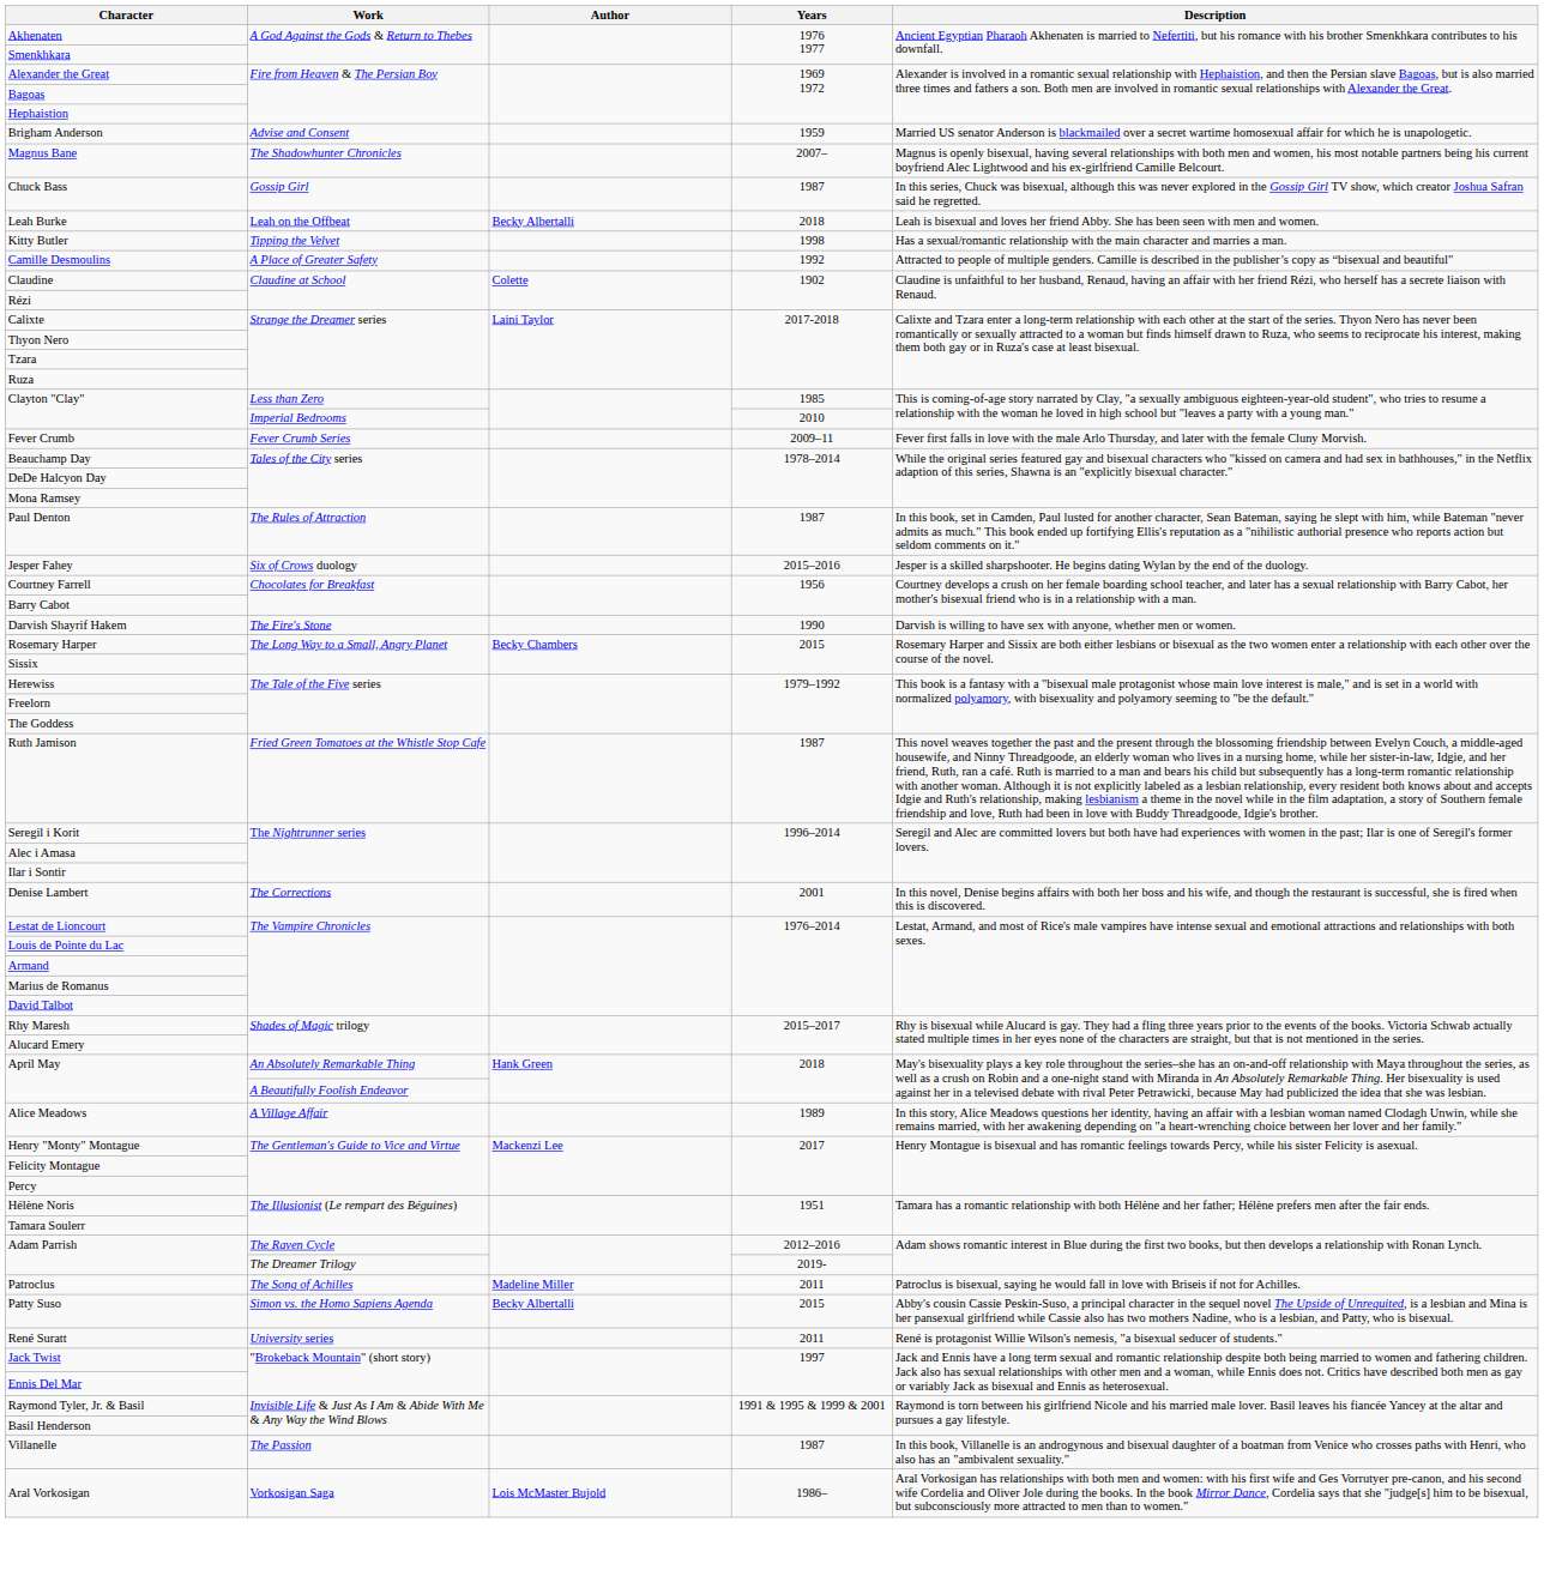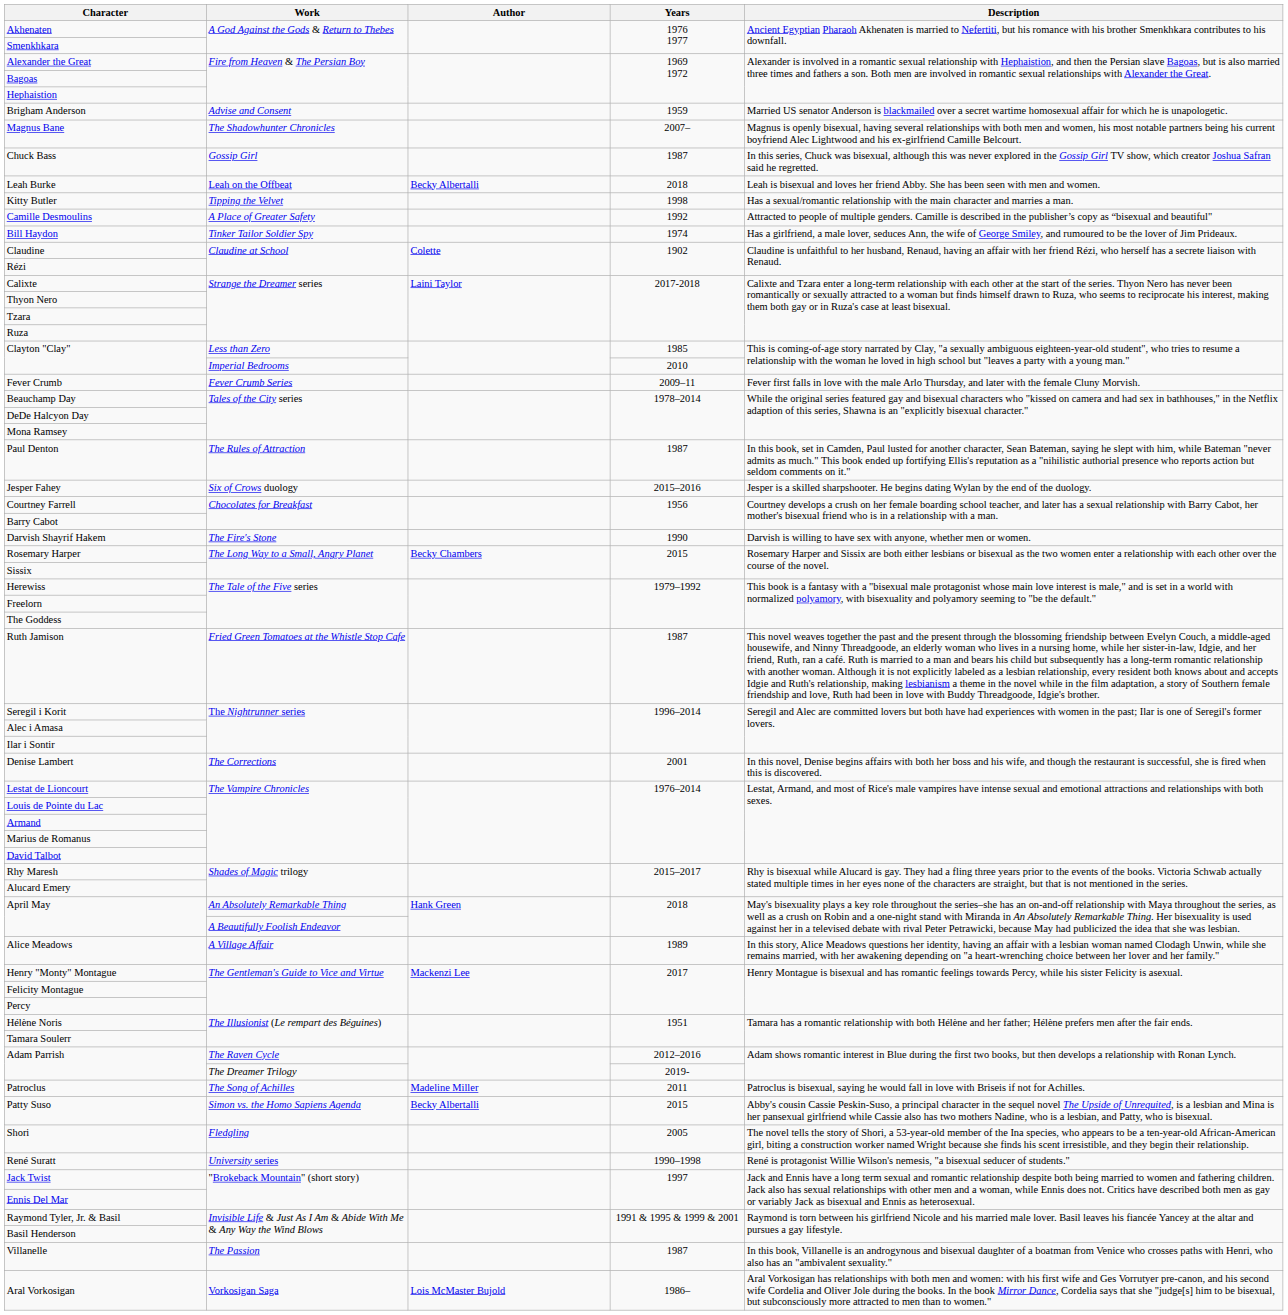 <table class="wikitable sortable">
 <tr>
 <th width="15%">Character</th>
 <th width="15%">Work</th>
 <th width="15%">Author</th>
 <th width="10%">Years</th>
 <th width="40%">Description</th>
 </tr>
 <tr valign="top">
 <td><a href='#'>Akhenaten</a></td>
 <td rowspan="2"> <em><a href='#'>A God Against the Gods</a></em> & <em><a href='#'>Return to Thebes</a></em></td>
 <td rowspan="2"></td>
 <td rowspan="2" align="center">1976<br>1977</td>
 <td rowspan="2"><a href='#'>Ancient Egyptian</a> <a href='#'>Pharaoh</a> Akhenaten is married to <a href='#'>Nefertiti</a>, but his romance with his brother Smenkhkara contributes to his downfall.</td>
 </tr>
 <tr>
 <td><a href='#'>Smenkhkara</a></td>
 </tr>
 <tr valign="top">
 <td><a href='#'>Alexander the Great</a></td>
 <td rowspan="3"><em><a href='#'>Fire from Heaven</a></em> & <em><a href='#'>The Persian Boy</a></em></td>
 <td rowspan="3"></td>
 <td rowspan="3" align="center">1969<br>1972</td>
 <td rowspan="3">Alexander is involved in a romantic sexual relationship with <a href='#'>Hephaistion</a>, and then the Persian slave <a href='#'>Bagoas</a>, but is also married three times and fathers a son. Both men are involved in romantic sexual relationships with <a href='#'>Alexander the Great</a>.</td>
 </tr>
 <tr>
 <td><a href='#'>Bagoas</a></td>
 </tr>
 <tr>
 <td><a href='#'>Hephaistion</a></td>
 </tr>
 <tr valign="top">
 <td>Brigham Anderson</td>
 <td><em><a href='#'>Advise and Consent</a></em></td>
 <td></td>
 <td align="center">1959</td>
 <td>Married US senator Anderson is <a href='#'>blackmailed</a> over a secret wartime homosexual affair for which he is unapologetic.</td>
 </tr>
 <tr valign="top">
 <td><a href='#'>Magnus Bane</a></td>
 <td><em><a href='#'>The Shadowhunter Chronicles</a></em></td>
 <td></td>
 <td align="center">2007–</td>
 <td>Magnus is openly bisexual, having several relationships with both men and women, his most notable partners being his current boyfriend Alec Lightwood and his ex-girlfriend Camille Belcourt.</td>
 </tr>
 <tr valign="top">
 <td>Chuck Bass</td>
 <td><em><a href='#'>Gossip Girl</a></em></td>
 <td></td>
 <td align="center">1987</td>
 <td>In this series, Chuck was bisexual, although this was never explored in the <em><a href='#'>Gossip Girl</a></em> TV show, which creator <a href='#'>Joshua Safran</a> said he regretted.</td>
 </tr>
 <tr>
 <td>Leah Burke</td>
 <td><a href='#'>Leah on the Offbeat</a></td>
 <td><a href='#'>Becky Albertalli</a></td>
 <td align="center">2018</td>
 <td>Leah is bisexual and loves her friend Abby. She has been seen with men and women.</td>
 </tr>
 <tr valign="top">
 <td>Kitty Butler</td>
 <td><em><a href='#'>Tipping the Velvet</a></em></td>
 <td></td>
 <td align="center">1998</td>
 <td>Has a sexual/romantic relationship with the main character and marries a man.</td>
 </tr>
 <tr valign="top">
 <td><a href='#'>Camille Desmoulins</a></td>
 <td><em><a href='#'>A Place of Greater Safety</a></em></td>
 <td></td>
 <td align="center">1992</td>
 <td>Attracted to people of multiple genders. Camille is described in the publisher’s copy as “bisexual and beautiful"</td>
+</tr>
+<tr valign="top">
+<td><a href='#'>Bill Haydon</a></td>
+<td><em><a href='#'>Tinker Tailor Soldier Spy</a></em></td>
+<td></td>
+<td align="center">1974</td>
+<td>Has a girlfriend, a male lover, seduces Ann, the wife of <a href='#'>George Smiley</a>, and rumoured to be the lover of Jim Prideaux.</td>
 </tr>
 <tr valign="top">
 <td>Claudine</td>
 <td rowspan="2"><em><a href='#'>Claudine at School</a></em></td>
 <td rowspan="2"><a href='#'>Colette</a></td>
 <td rowspan="2" align="center">1902</td>
 <td rowspan="2">Claudine is unfaithful to her husband, Renaud, having an affair with her friend Rézi, who herself has a secrete liaison with Renaud.</td>
 </tr>
 <tr>
 <td>Rézi</td>
 </tr>
 <tr valign="top">
 <td>Calixte</td>
 <td rowspan="4"><em><a href='#'>Strange the Dreamer</a></em> series</td>
 <td rowspan="4"><a href='#'>Laini Taylor</a></td>
 <td rowspan="4" align="center">2017-2018</td>
 <td rowspan="4">Calixte and Tzara enter a long-term relationship with each other at the start of the series. Thyon Nero has never been romantically or sexually attracted to a woman but finds himself drawn to Ruza, who seems to reciprocate his interest, making them both gay or in Ruza's case at least bisexual.</td>
 </tr>
 <tr>
 <td>Thyon Nero</td>
 </tr>
 <tr>
 <td>Tzara</td>
 </tr>
 <tr>
 <td>Ruza</td>
 </tr>
 <tr valign="top">
 <td rowspan="2">Clayton "Clay"</td>
 <td><em><a href='#'>Less than Zero</a></em></td>
 <td rowspan="2"></td>
 <td align="center">1985</td>
 <td rowspan="2">This is coming-of-age story narrated by Clay, "a sexually ambiguous eighteen-year-old student", who tries to resume a relationship with the woman he loved in high school but "leaves a party with a young man."</td>
 </tr>
 <tr valign="top">
 <td><em><a href='#'>Imperial Bedrooms</a></em></td>
 <td align="center">2010</td>
 </tr>
 <tr valign="top">
 <td>Fever Crumb</td>
 <td><em><a href='#'>Fever Crumb Series</a></em></td>
 <td></td>
 <td align="center">2009–11</td>
 <td>Fever first falls in love with the male Arlo Thursday, and later with the female Cluny Morvish.</td>
 </tr>
 <tr valign="top">
 <td>Beauchamp Day</td>
 <td rowspan="3"><em><a href='#'>Tales of the City</a></em> series</td>
 <td rowspan="3"></td>
 <td rowspan="3" align="center">1978–2014</td>
 <td rowspan="3">While the original series featured gay and bisexual characters who "kissed on camera and had sex in bathhouses," in the Netflix adaption of this series, Shawna is an "explicitly bisexual character."</td>
 </tr>
 <tr>
 <td>DeDe Halcyon Day</td>
 </tr>
 <tr>
 <td>Mona Ramsey</td>
 </tr>
 <tr valign="top">
 <td>Paul Denton</td>
 <td><em><a href='#'>The Rules of Attraction</a></em></td>
 <td></td>
 <td align="center">1987</td>
 <td>In this book, set in Camden, Paul lusted for another character, Sean Bateman, saying he slept with him, while Bateman "never admits as much." This book ended up fortifying Ellis's reputation as a "nihilistic authorial presence who reports action but seldom comments on it."</td>
 </tr>
 <tr valign="top">
 <td>Jesper Fahey</td>
 <td><em><a href='#'>Six of Crows</a></em> duology</td>
 <td></td>
 <td align="center">2015–2016</td>
 <td>Jesper is a skilled sharpshooter. He begins dating Wylan by the end of the duology.</td>
 </tr>
 <tr valign="top">
 <td>Courtney Farrell</td>
 <td rowspan="2"><em><a href='#'>Chocolates for Breakfast</a></em></td>
 <td rowspan="2"></td>
 <td rowspan="2" align="center">1956</td>
 <td rowspan="2">Courtney develops a crush on her female boarding school teacher, and later has a sexual relationship with Barry Cabot, her mother's bisexual friend who is in a relationship with a man.</td>
 </tr>
 <tr>
 <td>Barry Cabot</td>
 </tr>
 <tr valign="top">
 <td>Darvish Shayrif Hakem</td>
 <td><em><a href='#'>The Fire's Stone</a></em></td>
 <td></td>
 <td align="center">1990</td>
 <td>Darvish is willing to have sex with anyone, whether men or women.</td>
 </tr>
 <tr valign="top">
 <td>Rosemary Harper</td>
 <td rowspan="2"><em><a href='#'>The Long Way to a Small, Angry Planet</a></em></td>
 <td rowspan="2"><a href='#'>Becky Chambers</a></td>
 <td rowspan="2" align="center">2015</td>
 <td rowspan="2">Rosemary Harper and Sissix are both either lesbians or bisexual as the two women enter a relationship with each other over the course of the novel.</td>
 </tr>
 <tr>
 <td>Sissix</td>
 </tr>
 <tr valign="top">
 <td>Herewiss</td>
 <td rowspan="3"><em><a href='#'>The Tale of the Five</a></em> series</td>
 <td rowspan="3"></td>
 <td rowspan="3" align="center">1979–1992</td>
 <td rowspan="3">This book is a fantasy with a "bisexual male protagonist whose main love interest is male," and is set in a world with normalized <a href='#'>polyamory</a>, with bisexuality and polyamory seeming to "be the default."</td>
 </tr>
 <tr>
 <td>Freelorn</td>
 </tr>
 <tr>
 <td>The Goddess</td>
 </tr>
 <tr valign="top">
 <td>Ruth Jamison</td>
 <td><em><a href='#'>Fried Green Tomatoes at the Whistle Stop Cafe</a></em></td>
 <td></td>
 <td align="center">1987</td>
 <td>This novel weaves together the past and the present through the blossoming friendship between Evelyn Couch, a middle-aged housewife, and Ninny Threadgoode, an elderly woman who lives in a nursing home, while her sister-in-law, Idgie, and her friend, Ruth, ran a café. Ruth is married to a man and bears his child but subsequently has a long-term romantic relationship with another woman. Although it is not explicitly labeled as a lesbian relationship, every resident both knows about and accepts Idgie and Ruth's relationship, making <a href='#'>lesbianism</a> a theme in the novel while in the film adaptation, a story of Southern female friendship and love, Ruth had been in love with Buddy Threadgoode, Idgie's brother.</td>
 </tr>
 <tr valign="top">
 <td>Seregil i Korit</td>
 <td rowspan="3"><a href='#'>The <em>Nightrunner</em> series</a></td>
 <td rowspan="3"></td>
 <td rowspan="3" align="center">1996–2014</td>
 <td rowspan="3">Seregil and Alec are committed lovers but both have had experiences with women in the past; Ilar is one of Seregil's former lovers.</td>
 </tr>
 <tr>
 <td>Alec i Amasa</td>
 </tr>
 <tr>
 <td>Ilar i Sontir</td>
 </tr>
 <tr valign="top">
 <td>Denise Lambert</td>
 <td><em><a href='#'>The Corrections</a></em></td>
 <td></td>
 <td align="center">2001</td>
 <td>In this novel, Denise begins affairs with both her boss and his wife, and though the restaurant is successful, she is fired when this is discovered.</td>
 </tr>
 <tr valign="top">
 <td><a href='#'>Lestat de Lioncourt</a></td>
 <td rowspan="5"><em><a href='#'>The Vampire Chronicles</a></em></td>
 <td rowspan="5"></td>
 <td rowspan="5" align="center">1976–2014</td>
 <td rowspan="5">Lestat, Armand, and most of Rice's male vampires have intense sexual and emotional attractions and relationships with both sexes.</td>
 </tr>
 <tr>
 <td><a href='#'>Louis de Pointe du Lac</a></td>
 </tr>
 <tr>
 <td><a href='#'>Armand</a></td>
 </tr>
 <tr>
 <td>Marius de Romanus</td>
 </tr>
 <tr>
 <td><a href='#'>David Talbot</a></td>
 </tr>
 <tr valign="top">
 <td>Rhy Maresh</td>
 <td rowspan="2"><em><a href='#'>Shades of Magic</a></em> trilogy</td>
 <td rowspan="2"></td>
 <td rowspan="2" align="center">2015–2017</td>
 <td rowspan="2">Rhy is bisexual while Alucard is gay. They had a fling three years prior to the events of the books. Victoria Schwab actually stated multiple times in her eyes none of the characters are straight, but that is not mentioned in the series.</td>
 </tr>
 <tr>
 <td>Alucard Emery</td>
 </tr>
 <tr valign="top">
 <td rowspan="2">April May</td>
 <td><em><a href='#'>An Absolutely Remarkable Thing</a></em></td>
 <td rowspan="2"><a href='#'>Hank Green</a></td>
 <td rowspan="2" align="center">2018</td>
 <td rowspan="2">May's bisexuality plays a key role throughout the series–she has an on-and-off relationship with Maya throughout the series, as well as a crush on Robin and a one-night stand with Miranda in <em>An Absolutely Remarkable Thing</em>. Her bisexuality is used against her in a televised debate with rival Peter Petrawicki, because May had publicized the idea that she was lesbian.</td>
 </tr>
 <tr>
 <td><em><a href='#'>A Beautifully Foolish Endeavor</a></em></td>
 </tr>
 <tr valign="top">
 <td>Alice Meadows</td>
 <td> <em><a href='#'>A Village Affair</a></em></td>
 <td></td>
 <td align="center">1989</td>
 <td>In this story, Alice Meadows questions her identity, having an affair with a lesbian woman named Clodagh Unwin, while she remains married, with her awakening depending on "a heart-wrenching choice between her lover and her family."</td>
 </tr>
 <tr valign="top">
 <td>Henry "Monty" Montague</td>
 <td rowspan="3"><em><a href='#'>The Gentleman's Guide to Vice and Virtue</a></em></td>
 <td rowspan="3"><a href='#'>Mackenzi Lee</a></td>
 <td rowspan="3" align="center">2017</td>
 <td rowspan="3">Henry Montague is bisexual and has romantic feelings towards Percy, while his sister Felicity is asexual.</td>
 </tr>
 <tr>
 <td>Felicity Montague</td>
 </tr>
 <tr>
 <td>Percy</td>
 </tr>
 <tr valign="top">
 <td>Hélène Noris</td>
 <td rowspan="2"><em><a href='#'>The Illusionist</a></em> (<em>Le rempart des Béguines</em>)</td>
 <td rowspan="2"></td>
 <td rowspan="2" align="center">1951</td>
 <td rowspan="2">Tamara has a romantic relationship with both Hélène and her father; Hélène prefers men after the fair ends.</td>
 </tr>
 <tr>
 <td>Tamara Soulerr</td>
 </tr>
 <tr valign="top">
 <td rowspan="2">Adam Parrish</td>
 <td><em><a href='#'>The Raven Cycle</a></em></td>
 <td rowspan="2"></td>
 <td align="center">2012–2016</td>
 <td rowspan="2">Adam shows romantic interest in Blue during the first two books, but then develops a relationship with Ronan Lynch.</td>
 </tr>
 <tr>
 <td><em>The Dreamer Trilogy</em></td>
 <td align="center">2019-</td>
 </tr>
 <tr valign="top">
 <td>Patroclus</td>
 <td><em><a href='#'>The Song of Achilles</a></em></td>
 <td><a href='#'>Madeline Miller</a></td>
 <td align="center">2011</td>
 <td>Patroclus is bisexual, saying he would fall in love with Briseis if not for Achilles.</td>
 </tr>
 <tr valign="top">
 <td>Patty Suso</td>
 <td><em><a href='#'>Simon vs. the Homo Sapiens Agenda</a></em></td>
 <td><a href='#'>Becky Albertalli</a></td>
 <td align="center">2015</td>
 <td>Abby's cousin Cassie Peskin-Suso, a principal character in the sequel novel <em><a href='#'>The Upside of Unrequited</a></em>, is a lesbian and Mina is her pansexual girlfriend while Cassie also has two mothers Nadine, who is a lesbian, and Patty, who is bisexual.</td>
 </tr>
 <tr valign="top">
+<td>Shori</td>
+<td><em><a href='#'>Fledgling</a></em></td>
+<td></td>
+<td align="center">2005</td>
+<td>The novel tells the story of Shori, a 53-year-old member of the Ina species, who appears to be a ten-year-old African-American girl, biting a construction worker named Wright because she finds his scent irresistible, and they begin their relationship.</td>
+</tr>
+<tr valign="top">
 <td>René Suratt</td>
 <td><a href='#'><em>University</em> series</a></td>
 <td></td>
-<td align="center">2011</td>
+<td align="center">1990–1998</td>
 <td>René is protagonist Willie Wilson's nemesis, "a bisexual seducer of students."</td>
 </tr>
 <tr valign="top">
 <td><a href='#'>Jack Twist</a></td>
 <td rowspan="2">"<a href='#'>Brokeback Mountain</a>" (short story)</td>
 <td rowspan="2"></td>
 <td rowspan="2" align="center">1997</td>
 <td rowspan="2">Jack and Ennis have a long term sexual and romantic relationship despite both being married to women and fathering children. Jack also has sexual relationships with other men and a woman, while Ennis does not. Critics have described both men as gay or variably Jack as bisexual and Ennis as heterosexual.</td>
 </tr>
 <tr>
 <td><a href='#'>Ennis Del Mar</a></td>
 </tr>
 <tr valign="top">
 <td>Raymond Tyler, Jr. & Basil</td>
 <td rowspan="2"><em><a href='#'>Invisible Life</a></em> & <em>Just As I Am</em> &  <em>Abide With Me</em> & <em>Any Way the Wind Blows</em></td>
 <td rowspan="2"></td>
 <td rowspan="2" align="center">1991 & 1995 & 1999 & 2001</td>
 <td rowspan="2">Raymond is torn between his girlfriend Nicole and his married male lover. Basil leaves his fiancée Yancey at the altar and pursues a gay lifestyle.</td>
 </tr>
 <tr>
 <td>Basil Henderson</td>
 </tr>
 <tr valign="top">
 <td>Villanelle</td>
 <td><em><a href='#'>The Passion</a></em></td>
 <td></td>
 <td align="center">1987</td>
 <td>In this book, Villanelle is an androgynous and bisexual daughter of a boatman from Venice who crosses paths with Henri, who also has an "ambivalent sexuality."</td>
 </tr>
 <tr>
 <td>Aral Vorkosigan</td>
 <td><a href='#'>Vorkosigan Saga</a></td>
 <td><a href='#'>Lois McMaster Bujold</a></td>
 <td align="center">1986–</td>
 <td>Aral Vorkosigan has relationships with both men and women: with his first wife and Ges Vorrutyer pre-canon, and his second wife Cordelia and Oliver Jole during the books. In the book <em><a href='#'>Mirror Dance</a></em>, Cordelia says that she "judge[s] him to be bisexual, but subconsciously more attracted to men than to women."</td>
 </tr>
 </table>
